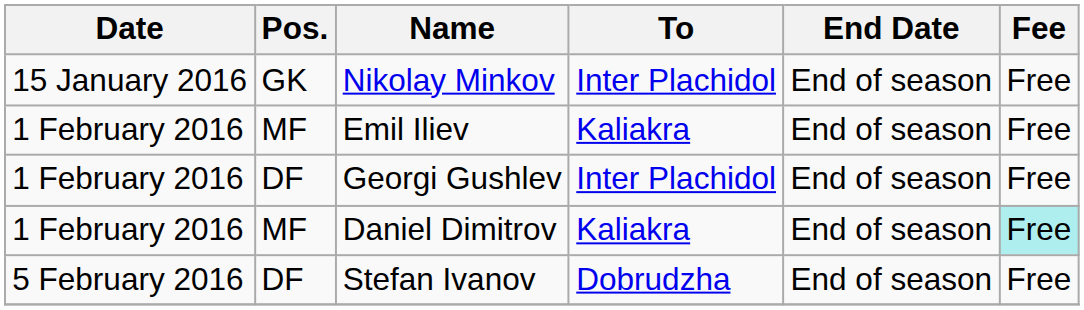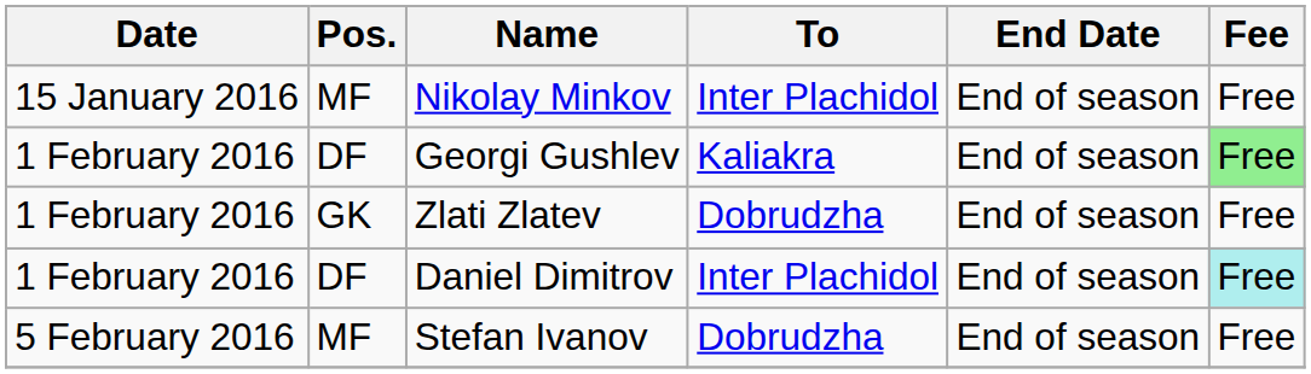 <table class="wikitable">
 <tr>
 <th>Date</th>
 <th>Pos.</th>
 <th>Name</th>
 <th>To</th>
 <th>End Date</th>
 <th>Fee</th>
 </tr>
 <tr>
 <td>15 January 2016</td>
-<td>GK</td>
+<td>MF</td>
 <td> <a href='#'>Nikolay Minkov</a></td>
 <td><a href='#'>Inter Plachidol</a></td>
 <td>End of season</td>
 <td>Free</td>
 </tr>
 <tr>
 <td>1 February 2016</td>
-<td>MF</td>
-<td> Emil Iliev</td>
+<td>DF</td>
+<td> Georgi Gushlev</td>
 <td><a href='#'>Kaliakra</a></td>
+<td>End of season</td>
+<td style="background: lightgreen;">Free</td>
+</tr>
+<tr>
+<td>1 February 2016</td>
+<td>GK</td>
+<td> Zlati Zlatev</td>
+<td><a href='#'>Dobrudzha</a></td>
 <td>End of season</td>
 <td>Free</td>
 </tr>
 <tr>
 <td>1 February 2016</td>
 <td>DF</td>
-<td> Georgi Gushlev</td>
+<td> Daniel Dimitrov</td>
 <td><a href='#'>Inter Plachidol</a></td>
-<td>End of season</td>
-<td>Free</td>
-</tr>
-<tr>
-<td>1 February 2016</td>
-<td>MF</td>
-<td> Daniel Dimitrov</td>
-<td><a href='#'>Kaliakra</a></td>
 <td>End of season</td>
 <td style="background: paleturquoise;">Free</td>
 </tr>
 <tr>
 <td>5 February 2016</td>
-<td>DF</td>
+<td>MF</td>
 <td> Stefan Ivanov</td>
 <td><a href='#'>Dobrudzha</a></td>
 <td>End of season</td>
 <td>Free</td>
 </tr>
 <tr>
 </tr>
 </table>
